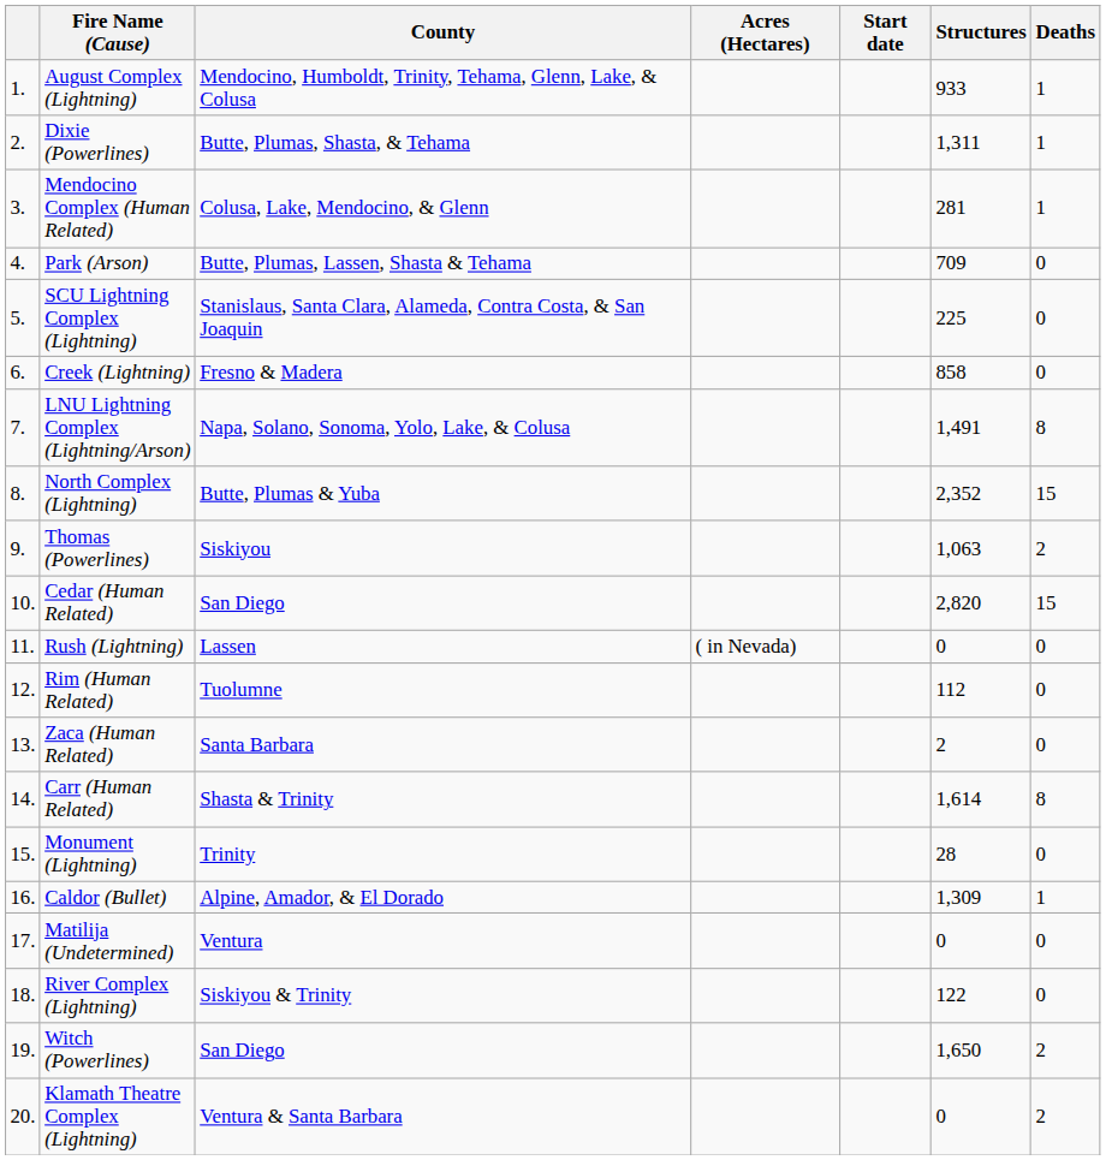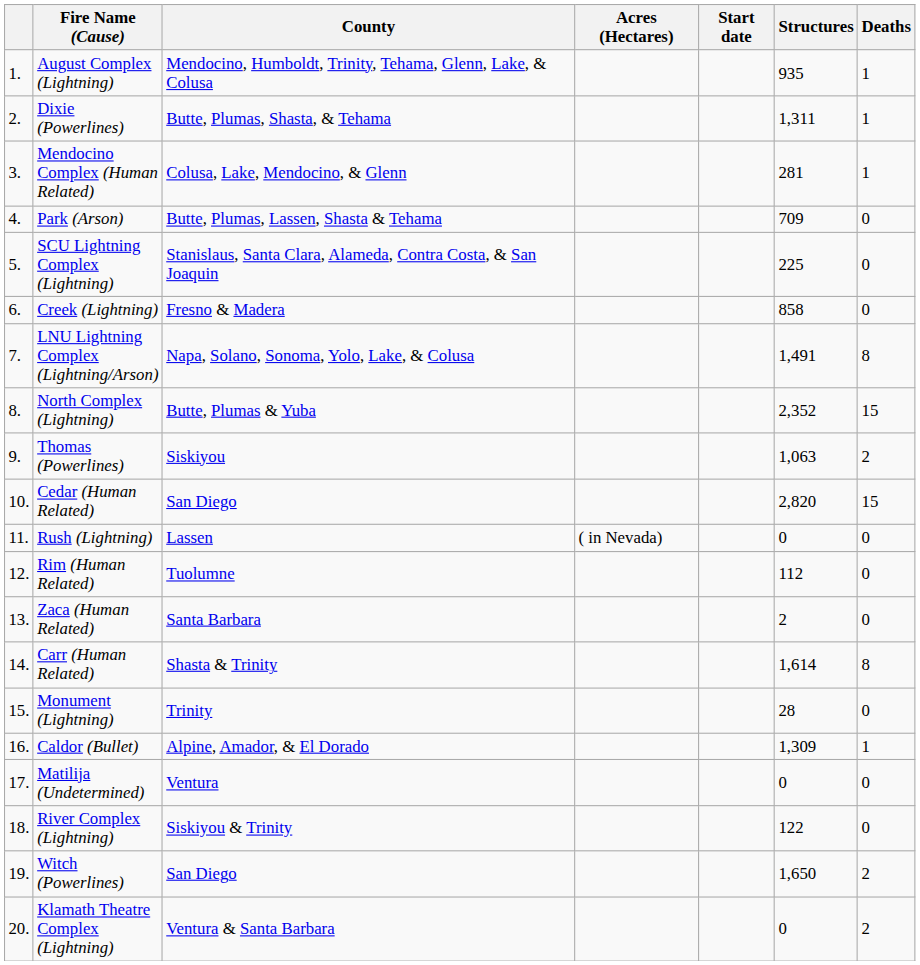 <table class="wikitable sortable col1center col7right col8right">
 <tr>
 <th></th>
 <th width="100">Fire Name <em>(Cause)</em></th>
 <th>County</th>
 <th>Acres (Hectares)</th>
 <th>Start date</th>
 <th data-sort-type=number>Structures</th>
 <th data-sort-type=number>Deaths</th>
 </tr>
 <tr>
 <td>1.</td>
 <td><a href='#'>August Complex</a> <em>(Lightning)</em></td>
 <td><a href='#'>Mendocino</a>, <a href='#'>Humboldt</a>, <a href='#'>Trinity</a>, <a href='#'>Tehama</a>, <a href='#'>Glenn</a>, <a href='#'>Lake</a>, & <a href='#'>Colusa</a></td>
 <td><strong></strong></td>
 <td></td>
-<td>933</td>
+<td>935</td>
 <td>1</td>
 </tr>
 <tr>
 <td>2.</td>
 <td><a href='#'>Dixie</a> <em>(Powerlines)</em></td>
 <td><a href='#'>Butte</a>, <a href='#'>Plumas</a>, <a href='#'>Shasta</a>, & <a href='#'>Tehama</a></td>
 <td><strong></strong></td>
 <td></td>
 <td>1,311</td>
 <td>1</td>
 </tr>
 <tr>
 <td>3.</td>
 <td><a href='#'>Mendocino Complex</a> <em>(Human Related)</em></td>
 <td><a href='#'>Colusa</a>, <a href='#'>Lake</a>, <a href='#'>Mendocino</a>, & <a href='#'>Glenn</a></td>
 <td><strong></strong></td>
 <td></td>
 <td>281</td>
 <td>1</td>
 </tr>
 <tr>
 <td>4.</td>
 <td><a href='#'>Park</a> <em>(Arson)</em></td>
 <td><a href='#'>Butte</a>, <a href='#'>Plumas</a>, <a href='#'>Lassen</a>, <a href='#'>Shasta</a> & <a href='#'>Tehama</a></td>
 <td><strong></strong></td>
 <td></td>
 <td>709</td>
 <td>0</td>
 </tr>
 <tr>
 <td>5.</td>
 <td><a href='#'>SCU Lightning Complex</a> <em>(Lightning)</em></td>
 <td><a href='#'>Stanislaus</a>, <a href='#'>Santa Clara</a>, <a href='#'>Alameda</a>, <a href='#'>Contra Costa</a>, & <a href='#'>San Joaquin</a></td>
 <td><strong></strong></td>
 <td></td>
 <td>225</td>
 <td>0</td>
 </tr>
 <tr>
 <td>6.</td>
 <td><a href='#'>Creek</a> <em>(Lightning)</em></td>
 <td><a href='#'>Fresno</a> & <a href='#'>Madera</a></td>
 <td><strong></strong></td>
 <td></td>
 <td>858</td>
 <td>0</td>
 </tr>
 <tr>
 <td>7.</td>
 <td><a href='#'>LNU Lightning Complex</a> <em>(Lightning/Arson)</em></td>
 <td><a href='#'>Napa</a>, <a href='#'>Solano</a>, <a href='#'>Sonoma</a>, <a href='#'>Yolo</a>, <a href='#'>Lake</a>, & <a href='#'>Colusa</a></td>
 <td><strong></strong></td>
 <td></td>
 <td>1,491</td>
 <td>8</td>
 </tr>
 <tr>
 <td>8.</td>
 <td><a href='#'>North Complex</a> <em>(Lightning)</em></td>
 <td><a href='#'>Butte</a>, <a href='#'>Plumas</a> & <a href='#'>Yuba</a></td>
 <td><strong></strong></td>
 <td></td>
 <td>2,352</td>
 <td>15</td>
 </tr>
 <tr>
 <td>9.</td>
 <td><a href='#'>Thomas</a> <em>(Powerlines)</em></td>
 <td><a href='#'>Siskiyou</a></td>
 <td><strong></strong></td>
 <td></td>
 <td>1,063</td>
 <td>2</td>
 </tr>
 <tr>
 <td>10.</td>
 <td><a href='#'>Cedar</a> <em>(Human Related)</em></td>
 <td><a href='#'>San Diego</a></td>
 <td><strong></strong></td>
 <td></td>
 <td>2,820</td>
 <td>15</td>
 </tr>
 <tr>
 <td>11.</td>
 <td><a href='#'>Rush</a> <em>(Lightning)</em></td>
 <td><a href='#'>Lassen</a></td>
 <td><strong></strong> ( in Nevada)</td>
 <td></td>
 <td>0</td>
 <td>0</td>
 </tr>
 <tr>
 <td>12.</td>
 <td><a href='#'>Rim</a> <em>(Human Related)</em></td>
 <td><a href='#'>Tuolumne</a></td>
 <td><strong></strong></td>
 <td></td>
 <td>112</td>
 <td>0</td>
 </tr>
 <tr>
 <td>13.</td>
 <td><a href='#'>Zaca</a> <em>(Human Related)</em></td>
 <td><a href='#'>Santa Barbara</a></td>
 <td><strong></strong></td>
 <td></td>
 <td>2</td>
 <td>0</td>
 </tr>
 <tr>
 <td>14.</td>
 <td><a href='#'>Carr</a> <em>(Human Related)</em></td>
 <td><a href='#'>Shasta</a> & <a href='#'>Trinity</a></td>
 <td><strong></strong></td>
 <td></td>
 <td>1,614</td>
 <td>8</td>
 </tr>
 <tr>
 <td>15.</td>
 <td><a href='#'>Monument</a> <em>(Lightning)</em></td>
 <td><a href='#'>Trinity</a></td>
 <td><strong></strong></td>
 <td></td>
 <td>28</td>
 <td>0</td>
 </tr>
 <tr>
 <td>16.</td>
 <td><a href='#'>Caldor</a> <em>(Bullet)</em></td>
 <td><a href='#'>Alpine</a>, <a href='#'>Amador</a>, & <a href='#'>El Dorado</a></td>
 <td><strong></strong></td>
 <td></td>
 <td>1,309</td>
 <td>1</td>
 </tr>
 <tr>
 <td>17.</td>
 <td><a href='#'>Matilija</a> <em>(Undetermined)</em></td>
 <td><a href='#'>Ventura</a></td>
 <td><strong></strong></td>
 <td></td>
 <td>0</td>
 <td>0</td>
 </tr>
 <tr>
 <td>18.</td>
 <td><a href='#'>River Complex</a> <em>(Lightning)</em></td>
 <td><a href='#'>Siskiyou</a> & <a href='#'>Trinity</a></td>
 <td><strong></strong></td>
 <td></td>
 <td>122</td>
 <td>0</td>
 </tr>
 <tr>
 <td>19.</td>
 <td><a href='#'>Witch</a> <em>(Powerlines)</em></td>
 <td><a href='#'>San Diego</a></td>
 <td><strong></strong></td>
 <td></td>
 <td>1,650</td>
 <td>2</td>
 </tr>
 <tr>
 <td>20.</td>
 <td><a href='#'>Klamath Theatre Complex</a> <em>(Lightning)</em></td>
 <td><a href='#'>Ventura</a> & <a href='#'>Santa Barbara</a></td>
 <td><strong></strong></td>
 <td></td>
 <td>0</td>
 <td>2</td>
 </tr>
 </table>
